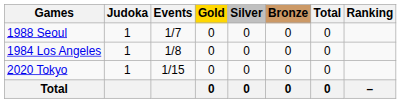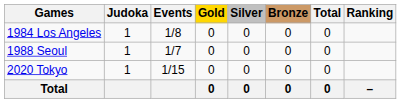 <table class="wikitable sortable" style="text-align:center">
 <tr>
 <th>Games</th>
 <th>Judoka</th>
 <th>Events</th>
 <th style="background-color:gold;">Gold</th>
 <th style="background-color:silver;">Silver</th>
 <th style="background-color:#c96;">Bronze</th>
 <th>Total</th>
 <th>Ranking</th>
 </tr>
 <tr>
-<td align=left><a href='#'>1988 Seoul</a></td>
+<td align=left><a href='#'>1984 Los Angeles</a></td>
 <td>1</td>
-<td>1/7</td>
+<td>1/8</td>
 <td>0</td>
 <td>0</td>
 <td>0</td>
 <td>0</td>
 <td></td>
 </tr>
 <tr>
-<td align=left><a href='#'>1984 Los Angeles</a></td>
+<td align=left><a href='#'>1988 Seoul</a></td>
 <td>1</td>
-<td>1/8</td>
+<td>1/7</td>
 <td>0</td>
 <td>0</td>
 <td>0</td>
 <td>0</td>
 <td></td>
 </tr>
 <tr>
 <td align=left><a href='#'>2020 Tokyo</a></td>
 <td>1</td>
 <td>1/15</td>
 <td>0</td>
 <td>0</td>
 <td>0</td>
 <td>0</td>
 <td></td>
 </tr>
 <tr>
 <th>Total</th>
 <th></th>
 <th></th>
 <th>0</th>
 <th>0</th>
 <th>0</th>
 <th>0</th>
 <th>–</th>
 </tr>
 </table>
